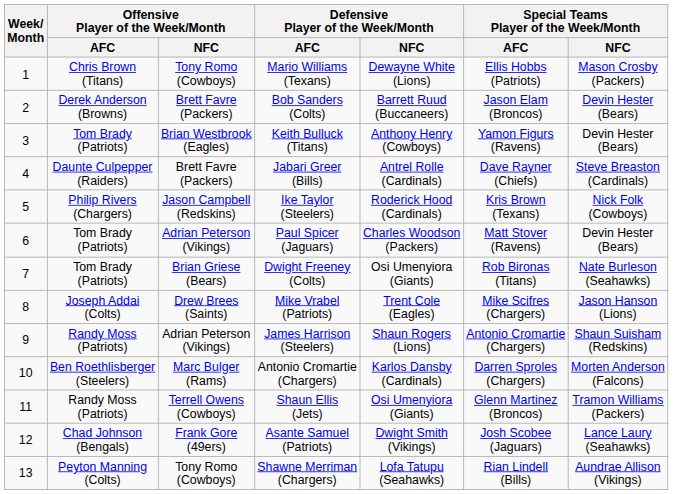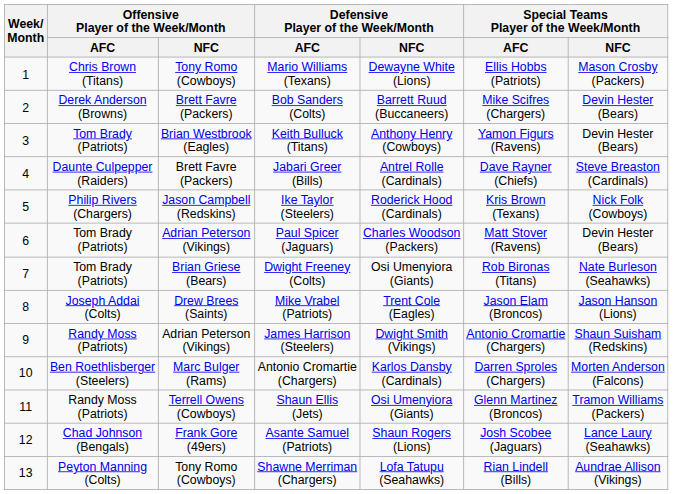 <table class="wikitable" style="font-size: 95%; text-align: center;">
 <tr>
 <th rowspan=2>Week/<br>Month</th>
 <th colspan=2>Offensive<br>Player of the Week/Month</th>
 <th colspan=2>Defensive<br>Player of the Week/Month</th>
 <th colspan=2>Special Teams<br>Player of the Week/Month</th>
 </tr>
 <tr>
 <th>AFC</th>
 <th>NFC</th>
 <th>AFC</th>
 <th>NFC</th>
 <th>AFC</th>
 <th>NFC</th>
 </tr>
 <tr>
 <td>1</td>
 <td><a href='#'>Chris Brown</a><br>(Titans)</td>
 <td><a href='#'>Tony Romo</a><br>(Cowboys)</td>
 <td><a href='#'>Mario Williams</a><br>(Texans)</td>
 <td><a href='#'>Dewayne White</a><br>(Lions)</td>
 <td><a href='#'>Ellis Hobbs</a><br>(Patriots)</td>
 <td><a href='#'>Mason Crosby</a><br>(Packers)</td>
 </tr>
 <tr>
 <td>2</td>
 <td><a href='#'>Derek Anderson</a><br>(Browns)</td>
 <td><a href='#'>Brett Favre</a><br>(Packers)</td>
 <td><a href='#'>Bob Sanders</a><br>(Colts)</td>
 <td><a href='#'>Barrett Ruud</a><br>(Buccaneers)</td>
-<td><a href='#'>Jason Elam</a><br>(Broncos)</td>
+<td><a href='#'>Mike Scifres</a><br>(Chargers)</td>
 <td><a href='#'>Devin Hester</a><br>(Bears)</td>
 </tr>
 <tr>
 <td>3</td>
 <td><a href='#'>Tom Brady</a><br>(Patriots)</td>
 <td><a href='#'>Brian Westbrook</a><br>(Eagles)</td>
 <td><a href='#'>Keith Bulluck</a><br>(Titans)</td>
 <td><a href='#'>Anthony Henry</a><br>(Cowboys)</td>
 <td><a href='#'>Yamon Figurs</a><br>(Ravens)</td>
 <td>Devin Hester<br>(Bears)</td>
 </tr>
 <tr>
 <td>4</td>
 <td><a href='#'>Daunte Culpepper</a><br>(Raiders)</td>
 <td>Brett Favre<br>(Packers)</td>
 <td><a href='#'>Jabari Greer</a><br>(Bills)</td>
 <td><a href='#'>Antrel Rolle</a><br>(Cardinals)</td>
 <td><a href='#'>Dave Rayner</a><br>(Chiefs)</td>
 <td><a href='#'>Steve Breaston</a><br>(Cardinals)</td>
 </tr>
 <tr>
 <td>5</td>
 <td><a href='#'>Philip Rivers</a><br>(Chargers)</td>
 <td><a href='#'>Jason Campbell</a><br>(Redskins)</td>
 <td><a href='#'>Ike Taylor</a><br>(Steelers)</td>
 <td><a href='#'>Roderick Hood</a><br>(Cardinals)</td>
 <td><a href='#'>Kris Brown</a><br>(Texans)</td>
 <td><a href='#'>Nick Folk</a><br>(Cowboys)</td>
 </tr>
 <tr>
 <td>6</td>
 <td>Tom Brady<br>(Patriots)</td>
 <td><a href='#'>Adrian Peterson</a><br>(Vikings)</td>
 <td><a href='#'>Paul Spicer</a><br>(Jaguars)</td>
 <td><a href='#'>Charles Woodson</a><br>(Packers)</td>
 <td><a href='#'>Matt Stover</a><br>(Ravens)</td>
 <td>Devin Hester<br>(Bears)</td>
 </tr>
 <tr>
 <td>7</td>
 <td>Tom Brady<br>(Patriots)</td>
 <td><a href='#'>Brian Griese</a><br>(Bears)</td>
 <td><a href='#'>Dwight Freeney</a><br>(Colts)</td>
 <td>Osi Umenyiora<br>(Giants)</td>
 <td><a href='#'>Rob Bironas</a><br>(Titans)</td>
 <td><a href='#'>Nate Burleson</a><br>(Seahawks)</td>
 </tr>
 <tr>
 <td>8</td>
 <td><a href='#'>Joseph Addai</a><br>(Colts)</td>
 <td><a href='#'>Drew Brees</a><br>(Saints)</td>
 <td><a href='#'>Mike Vrabel</a><br>(Patriots)</td>
 <td><a href='#'>Trent Cole</a><br>(Eagles)</td>
-<td><a href='#'>Mike Scifres</a><br>(Chargers)</td>
+<td><a href='#'>Jason Elam</a><br>(Broncos)</td>
 <td><a href='#'>Jason Hanson</a><br>(Lions)</td>
 </tr>
 <tr>
 <td>9</td>
 <td><a href='#'>Randy Moss</a><br>(Patriots)</td>
 <td>Adrian Peterson<br>(Vikings)</td>
 <td><a href='#'>James Harrison</a><br>(Steelers)</td>
-<td><a href='#'>Shaun Rogers</a><br>(Lions)</td>
+<td><a href='#'>Dwight Smith</a><br>(Vikings)</td>
 <td><a href='#'>Antonio Cromartie</a><br>(Chargers)</td>
 <td><a href='#'>Shaun Suisham</a><br>(Redskins)</td>
 </tr>
 <tr>
 <td>10</td>
 <td><a href='#'>Ben Roethlisberger</a><br>(Steelers)</td>
 <td><a href='#'>Marc Bulger</a><br>(Rams)</td>
 <td>Antonio Cromartie<br>(Chargers)</td>
 <td><a href='#'>Karlos Dansby</a><br>(Cardinals)</td>
 <td><a href='#'>Darren Sproles</a><br>(Chargers)</td>
 <td><a href='#'>Morten Anderson</a><br>(Falcons)</td>
 </tr>
 <tr>
 <td>11</td>
 <td>Randy Moss<br>(Patriots)</td>
 <td><a href='#'>Terrell Owens</a><br>(Cowboys)</td>
 <td><a href='#'>Shaun Ellis</a><br>(Jets)</td>
 <td><a href='#'>Osi Umenyiora</a><br>(Giants)</td>
 <td><a href='#'>Glenn Martinez</a><br>(Broncos)</td>
 <td><a href='#'>Tramon Williams</a><br>(Packers)</td>
 </tr>
 <tr>
 <td>12</td>
 <td><a href='#'>Chad Johnson</a><br>(Bengals)</td>
 <td><a href='#'>Frank Gore</a><br>(49ers)</td>
 <td><a href='#'>Asante Samuel</a><br>(Patriots)</td>
-<td><a href='#'>Dwight Smith</a><br>(Vikings)</td>
+<td><a href='#'>Shaun Rogers</a><br>(Lions)</td>
 <td><a href='#'>Josh Scobee</a><br>(Jaguars)</td>
 <td><a href='#'>Lance Laury</a><br>(Seahawks)</td>
 </tr>
 <tr>
 <td>13</td>
 <td><a href='#'>Peyton Manning</a><br>(Colts)</td>
 <td>Tony Romo<br>(Cowboys)</td>
 <td><a href='#'>Shawne Merriman</a><br>(Chargers)</td>
 <td><a href='#'>Lofa Tatupu</a><br>(Seahawks)</td>
 <td><a href='#'>Rian Lindell</a><br>(Bills)</td>
 <td><a href='#'>Aundrae Allison</a><br>(Vikings)</td>
 </tr>
 </table>
